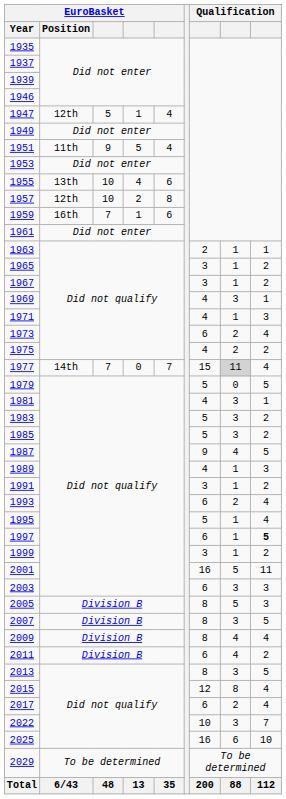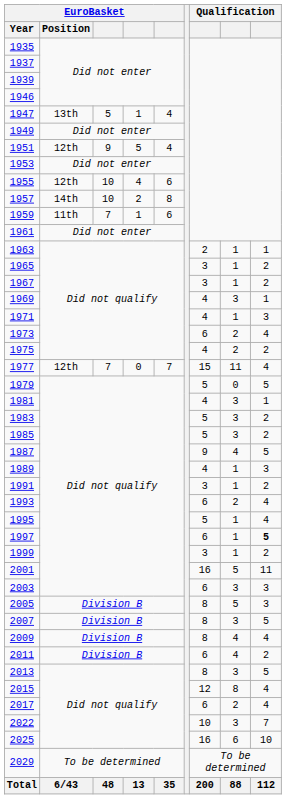 <table class="wikitable" style="text-align: center;font-size:90%;">
 <tr>
 <th colspan=5><a href='#'>EuroBasket</a></th>
 <th rowspan=46></th>
 <th colspan=3>Qualification</th>
 </tr>
 <tr>
 <th>Year</th>
 <th>Position</th>
 <th width=30></th>
 <th width=30></th>
 <th width=30></th>
 <th width=30></th>
 <th width=30></th>
 <th width=30></th>
 </tr>
 <tr>
 <td> <a href='#'>1935</a></td>
 <td colspan=4 rowspan=4><em>Did not enter</em></td>
 </tr>
 <tr>
 <td> <a href='#'>1937</a></td>
 </tr>
 <tr>
 <td> <a href='#'>1939</a></td>
 </tr>
 <tr>
 <td> <a href='#'>1946</a></td>
 </tr>
 <tr>
 <td> <a href='#'>1947</a></td>
-<td>12th</td>
+<td>13th</td>
 <td>5</td>
 <td>1</td>
 <td>4</td>
 </tr>
 <tr>
 <td> <a href='#'>1949</a></td>
 <td colspan=4><em>Did not enter</em></td>
 </tr>
 <tr>
 <td> <a href='#'>1951</a></td>
-<td>11th</td>
+<td>12th</td>
 <td>9</td>
 <td>5</td>
 <td>4</td>
 </tr>
 <tr>
 <td> <a href='#'>1953</a></td>
 <td colspan=4><em>Did not enter</em></td>
 </tr>
 <tr>
 <td> <a href='#'>1955</a></td>
-<td>13th</td>
+<td>12th</td>
 <td>10</td>
 <td>4</td>
 <td>6</td>
 </tr>
 <tr>
 <td> <a href='#'>1957</a></td>
-<td>12th</td>
+<td>14th</td>
 <td>10</td>
 <td>2</td>
 <td>8</td>
 </tr>
 <tr>
 <td> <a href='#'>1959</a></td>
-<td>16th</td>
+<td>11th</td>
 <td>7</td>
 <td>1</td>
 <td>6</td>
 </tr>
 <tr>
 <td> <a href='#'>1961</a></td>
 <td colspan=4><em>Did not enter</em></td>
 </tr>
 <tr>
 <td> <a href='#'>1963</a></td>
 <td colspan=4 rowspan=7><em>Did not qualify</em></td>
 <td>2</td>
 <td>1</td>
 <td>1</td>
 </tr>
 <tr>
 <td> <a href='#'>1965</a></td>
 <td>3</td>
 <td>1</td>
 <td>2</td>
 </tr>
 <tr>
 <td> <a href='#'>1967</a></td>
 <td>3</td>
 <td>1</td>
 <td>2</td>
 </tr>
 <tr>
 <td> <a href='#'>1969</a></td>
 <td>4</td>
 <td>3</td>
 <td>1</td>
 </tr>
 <tr>
 <td> <a href='#'>1971</a></td>
 <td>4</td>
 <td>1</td>
 <td>3</td>
 </tr>
 <tr>
 <td> <a href='#'>1973</a></td>
 <td>6</td>
 <td>2</td>
 <td>4</td>
 </tr>
 <tr>
 <td> <a href='#'>1975</a></td>
 <td>4</td>
 <td>2</td>
 <td>2</td>
 </tr>
 <tr>
 <td> <a href='#'>1977</a></td>
-<td>14th</td>
+<td>12th</td>
 <td>7</td>
 <td>0</td>
 <td>7</td>
 <td>15</td>
-<td style="background: lightgrey;">11</td>
+<td>11</td>
 <td>4</td>
 </tr>
 <tr>
 <td> <a href='#'>1979</a></td>
 <td colspan=4 rowspan=13><em>Did not qualify</em></td>
 <td>5</td>
 <td>0</td>
 <td>5</td>
 </tr>
 <tr>
 <td> <a href='#'>1981</a></td>
 <td>4</td>
 <td>3</td>
 <td>1</td>
 </tr>
 <tr>
 <td> <a href='#'>1983</a></td>
 <td>5</td>
 <td>3</td>
 <td>2</td>
 </tr>
 <tr>
 <td> <a href='#'>1985</a></td>
 <td>5</td>
 <td>3</td>
 <td>2</td>
 </tr>
 <tr>
 <td> <a href='#'>1987</a></td>
 <td>9</td>
 <td>4</td>
 <td>5</td>
 </tr>
 <tr>
 <td> <a href='#'>1989</a></td>
 <td>4</td>
 <td>1</td>
 <td>3</td>
 </tr>
 <tr>
 <td> <a href='#'>1991</a></td>
 <td>3</td>
 <td>1</td>
 <td>2</td>
 </tr>
 <tr>
 <td> <a href='#'>1993</a></td>
 <td>6</td>
 <td>2</td>
 <td>4</td>
 </tr>
 <tr>
 <td> <a href='#'>1995</a></td>
 <td>5</td>
 <td>1</td>
 <td>4</td>
 </tr>
 <tr>
 <td> <a href='#'>1997</a></td>
 <td>6</td>
 <td>1</td>
 <td><strong>5</strong></td>
 </tr>
 <tr>
 <td> <a href='#'>1999</a></td>
 <td>3</td>
 <td>1</td>
 <td>2</td>
 </tr>
 <tr>
 <td> <a href='#'>2001</a></td>
 <td>16</td>
 <td>5</td>
 <td>11</td>
 </tr>
 <tr>
 <td> <a href='#'>2003</a></td>
 <td>6</td>
 <td>3</td>
 <td>3</td>
 </tr>
 <tr>
 <td> <a href='#'>2005</a></td>
 <td colspan=4><em><a href='#'>Division B</a></em></td>
 <td>8</td>
 <td>5</td>
 <td>3</td>
 </tr>
 <tr>
 <td> <a href='#'>2007</a></td>
 <td colspan=4><em><a href='#'>Division B</a></em></td>
 <td>8</td>
 <td>3</td>
 <td>5</td>
 </tr>
 <tr>
 <td> <a href='#'>2009</a></td>
 <td colspan=4><em><a href='#'>Division B</a></em></td>
 <td>8</td>
 <td>4</td>
 <td>4</td>
 </tr>
 <tr>
 <td> <a href='#'>2011</a></td>
 <td colspan=4><em><a href='#'>Division B</a></em></td>
 <td>6</td>
 <td>4</td>
 <td>2</td>
 </tr>
 <tr>
 <td> <a href='#'>2013</a></td>
 <td colspan=4 rowspan=5><em>Did not qualify</em></td>
 <td>8</td>
 <td>3</td>
 <td>5</td>
 </tr>
 <tr>
 <td> <a href='#'>2015</a></td>
 <td>12</td>
 <td>8</td>
 <td>4</td>
 </tr>
 <tr>
 <td> <a href='#'>2017</a></td>
 <td>6</td>
 <td>2</td>
 <td>4</td>
 </tr>
 <tr>
 <td> <a href='#'>2022</a></td>
 <td>10</td>
 <td>3</td>
 <td>7</td>
 </tr>
 <tr>
 <td> <a href='#'>2025</a></td>
 <td>16</td>
 <td>6</td>
 <td>10</td>
 </tr>
 <tr>
 <td> <a href='#'>2029</a></td>
 <td colspan=4><em>To be determined</em></td>
 <td colspan=3><em>To be determined</em></td>
 </tr>
 <tr>
 <th>Total</th>
 <th>6/43</th>
 <th>48</th>
 <th>13</th>
 <th>35</th>
 <th>200</th>
 <th>88</th>
 <th>112</th>
 </tr>
 </table>
